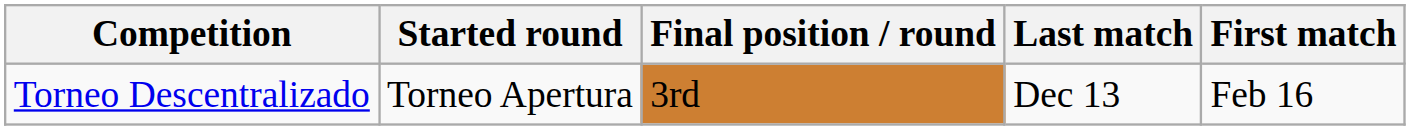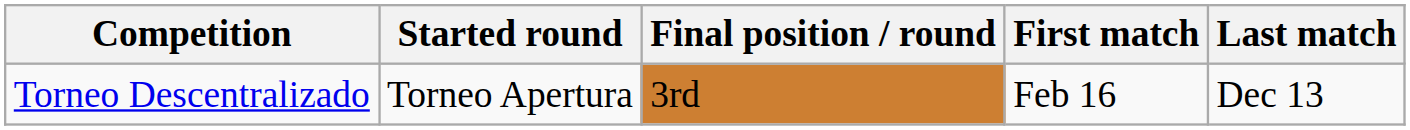 <table class="wikitable">
 <tr>
 <th>Competition</th>
 <th><strong>Started round</strong></th>
 <th><strong>Final position / round</strong></th>
+<th><strong>First match</strong></th>
 <th><strong>Last match</strong></th>
-<th><strong>First match</strong></th>
 </tr>
 <tr>
 <td><a href='#'>Torneo Descentralizado</a></td>
 <td>Torneo Apertura</td>
 <td bgcolor=#CD7F32>3rd</td>
+<td>Feb 16</td>
 <td>Dec 13</td>
-<td>Feb 16</td>
 </tr>
 </table>
